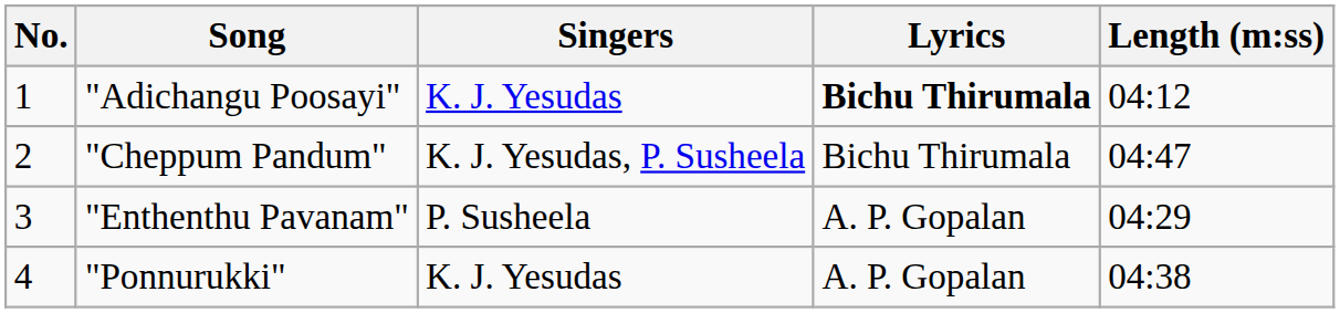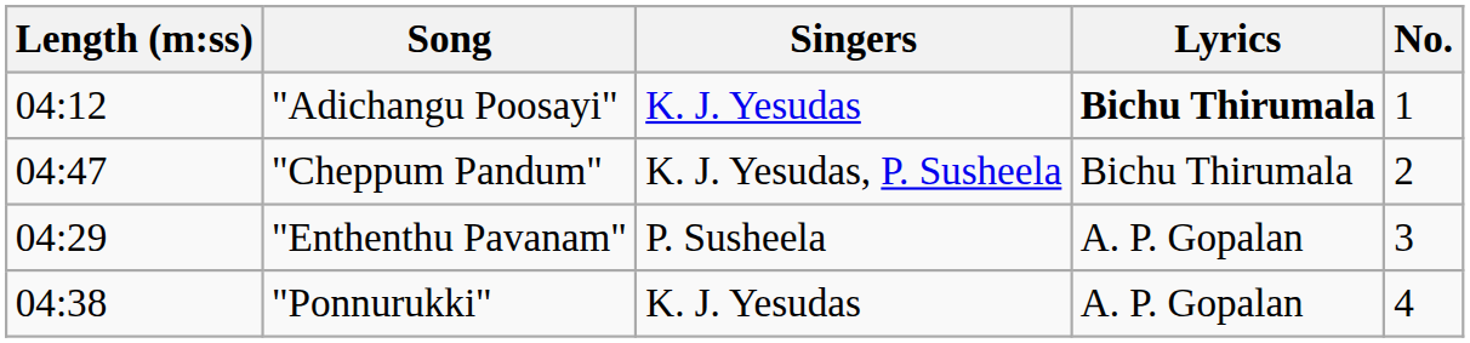 <table class="wikitable" style="font-size:95%;">
 <tr>
-<th>No.</th>
+<th>Length (m:ss)</th>
 <th>Song</th>
 <th>Singers</th>
 <th>Lyrics</th>
-<th>Length (m:ss)</th>
+<th>No.</th>
 </tr>
 <tr>
-<td>1</td>
+<td>04:12</td>
 <td>"Adichangu Poosayi"</td>
 <td><a href='#'>K. J. Yesudas</a></td>
 <td><strong>Bichu Thirumala</strong></td>
-<td>04:12</td>
+<td>1</td>
 </tr>
 <tr>
-<td>2</td>
+<td>04:47</td>
 <td>"Cheppum Pandum"</td>
 <td>K. J. Yesudas, <a href='#'>P. Susheela</a></td>
 <td>Bichu Thirumala</td>
-<td>04:47</td>
+<td>2</td>
 </tr>
 <tr>
-<td>3</td>
+<td>04:29</td>
 <td>"Enthenthu Pavanam"</td>
 <td>P. Susheela</td>
 <td>A. P. Gopalan</td>
-<td>04:29</td>
+<td>3</td>
 </tr>
 <tr>
-<td>4</td>
+<td>04:38</td>
 <td>"Ponnurukki"</td>
 <td>K. J. Yesudas</td>
 <td>A. P. Gopalan</td>
-<td>04:38</td>
+<td>4</td>
 </tr>
 </table>
